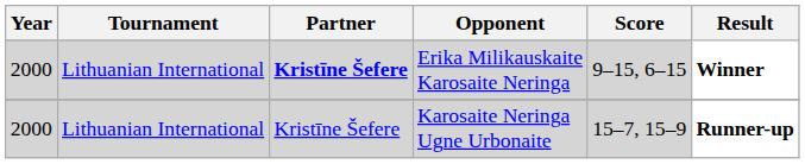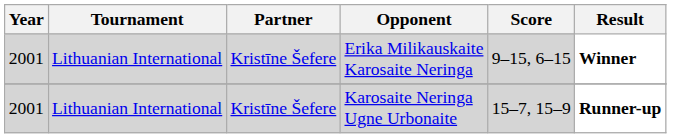 <table class="sortable wikitable" style="font-size: 90%;">
 <tr>
 <th>Year</th>
 <th>Tournament</th>
 <th>Partner</th>
 <th>Opponent</th>
 <th>Score</th>
 <th>Result</th>
 </tr>
 <tr style="background:#D5D5D5">
-<td align="center">2000</td>
+<td align="center">2001</td>
 <td align="left"><a href='#'>Lithuanian International</a></td>
-<td align="left"><strong> <a href='#'>Kristīne Šefere</a></strong></td>
+<td align="left"> <a href='#'>Kristīne Šefere</a></td>
 <td align="left"> <a href='#'>Erika Milikauskaite</a> <br>  <a href='#'>Karosaite Neringa</a></td>
 <td align="left">9–15, 6–15</td>
 <td style="text-align:left; background:white"> <strong>Winner</strong></td>
 </tr>
 <tr>
 </tr>
 <tr style="background:#D5D5D5">
-<td align="center">2000</td>
+<td align="center">2001</td>
 <td align="left"><a href='#'>Lithuanian International</a></td>
 <td align="left"> <a href='#'>Kristīne Šefere</a></td>
 <td align="left"> <a href='#'>Karosaite Neringa</a> <br>  <a href='#'>Ugne Urbonaite</a></td>
 <td align="left">15–7, 15–9</td>
 <td style="text-align:left; background:white"> <strong>Runner-up</strong></td>
 </tr>
 </table>
